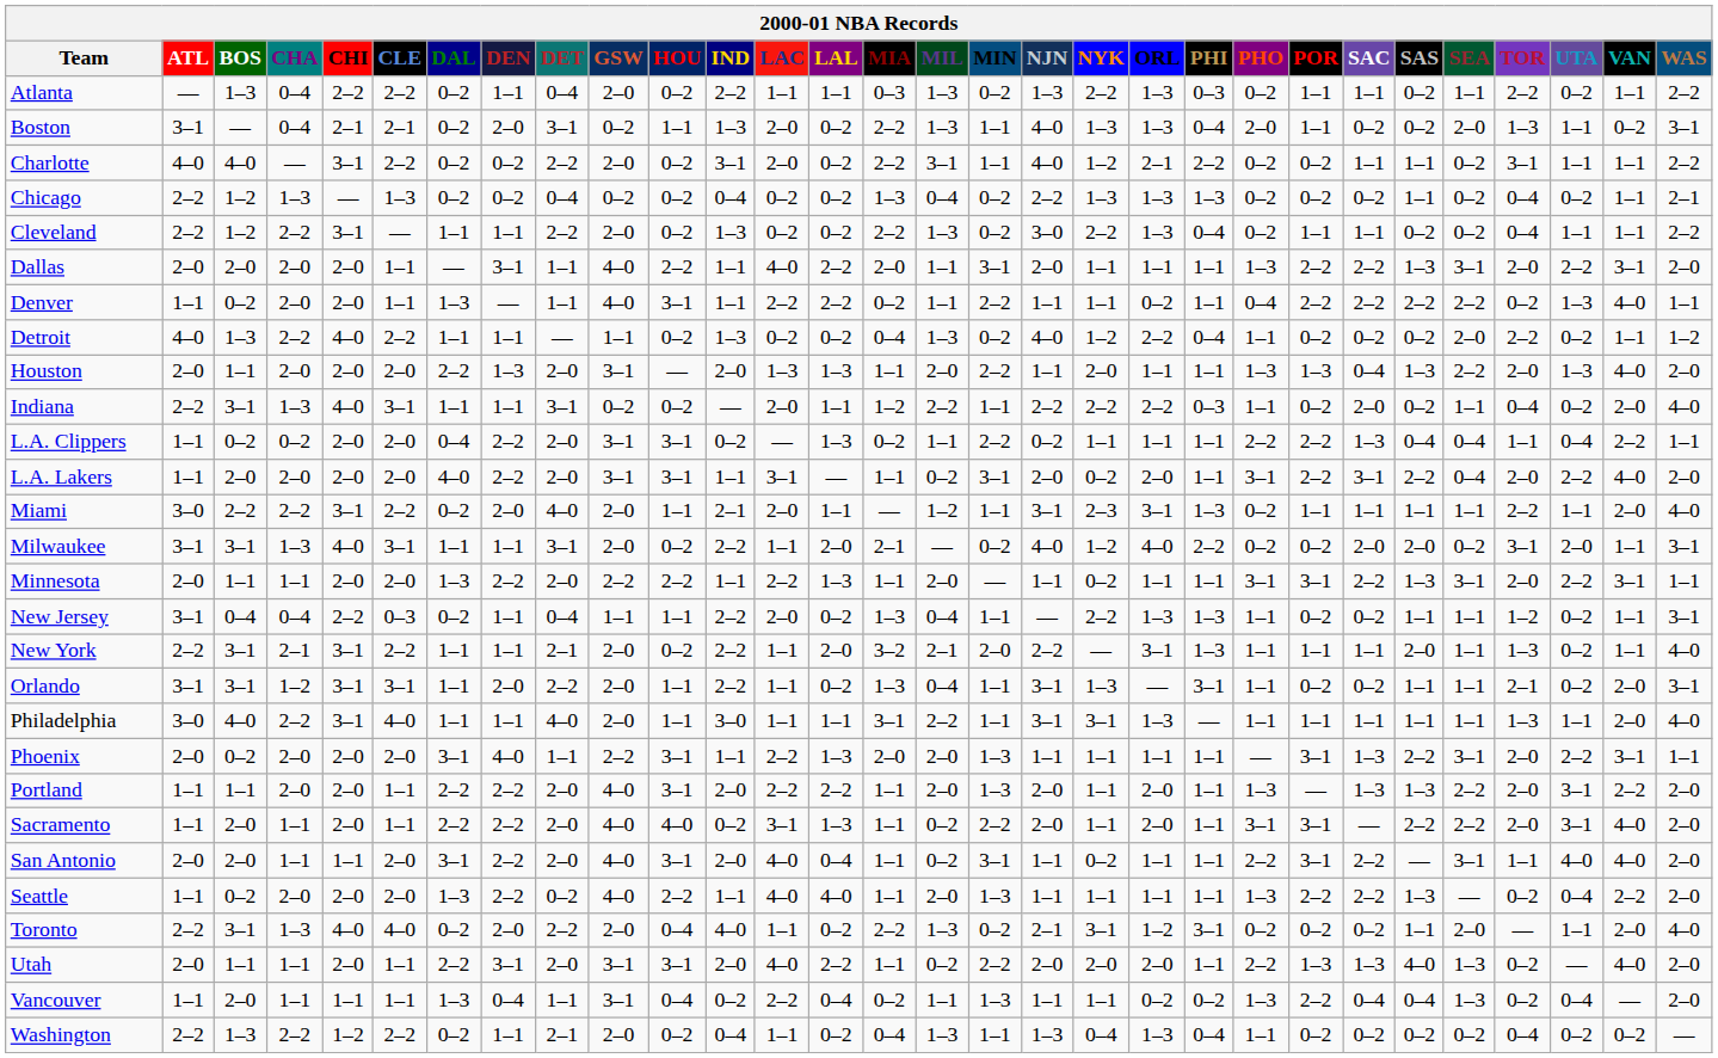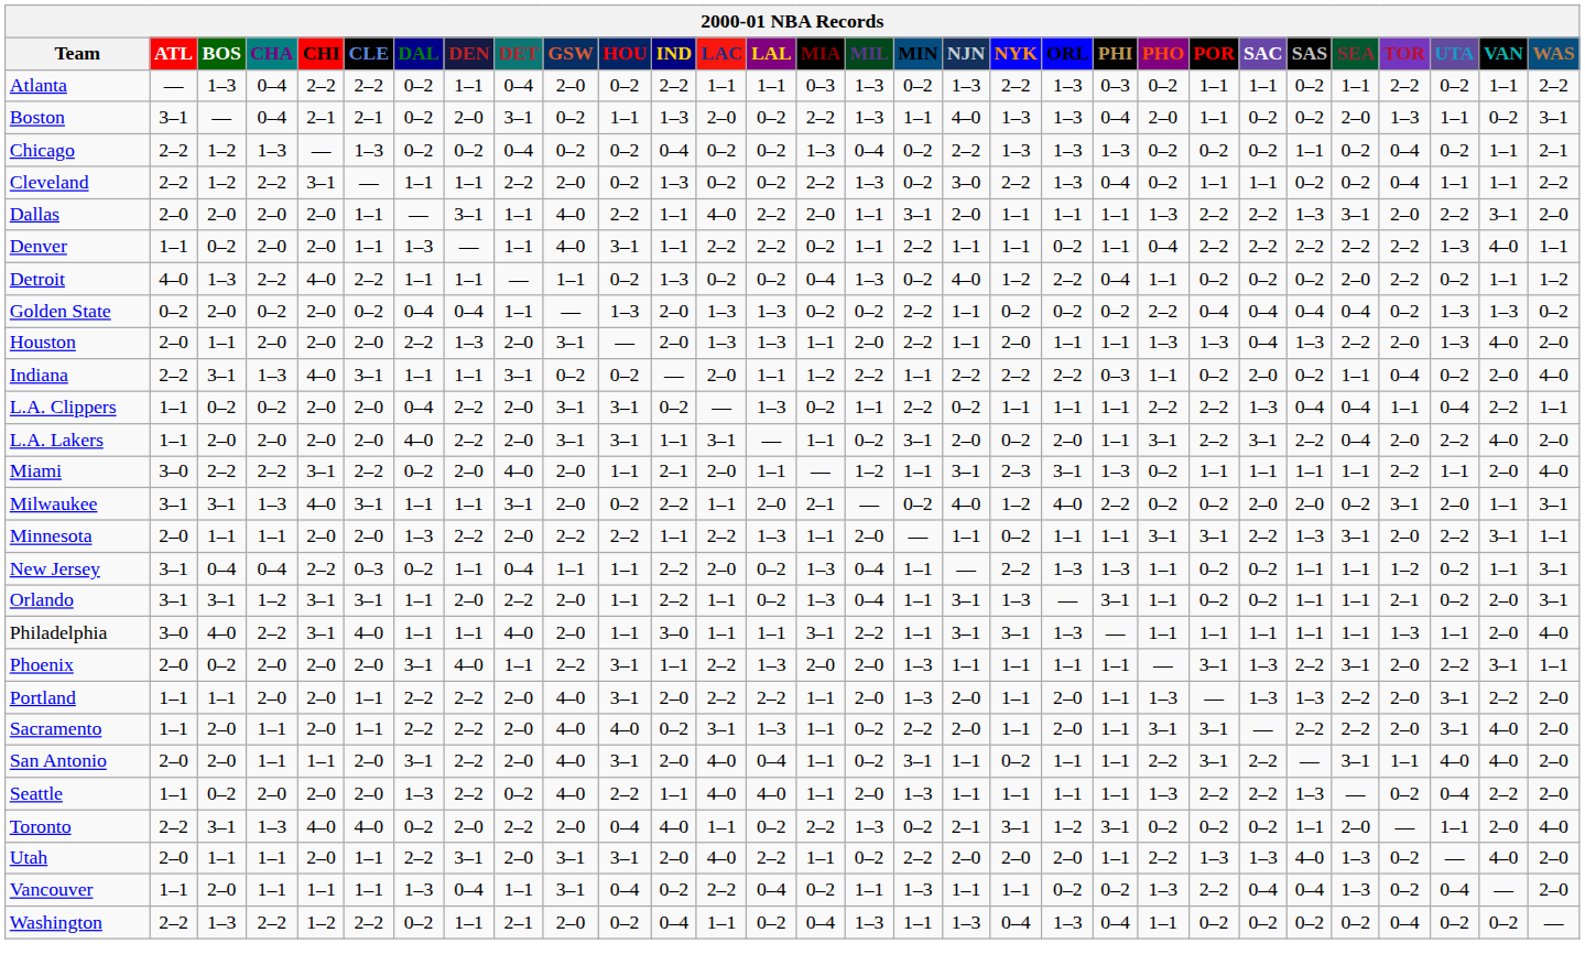 <table class="wikitable" style="font-size:90%; text-align:center;">
 <tr>
 <th colspan=30>2000-01 NBA Records</th>
 </tr>
 <tr>
 <th width=100>Team</th>
 <th style="background:#FF0000;color:#FFFFFF;width=35">ATL</th>
 <th style="background:#006400;color:#FFFFFF;width=35">BOS</th>
 <th style="background:#008080;color:#800080;width=35">CHA</th>
 <th style="background:#FF0000;color:#000000;width=35">CHI</th>
 <th style="background:#000000;color:#5787DC;width=35">CLE</th>
 <th style="background:#00008B;color:#008000;width=35">DAL</th>
 <th style="background:#141A44;color:#BC2224;width=35">DEN</th>
 <th style="background:#0C7674;color:#BB222C;width=35">DET</th>
 <th style="background:#072E63;color:#DC5A34;width=35">GSW</th>
 <th style="background:#002366;color:#FF0000;width=35">HOU</th>
 <th style="background:#000080;color:#FFD700;width=35">IND</th>
 <th style="background:#F9160D;color:#1A2E8B;width=35">LAC</th>
 <th style="background:#800080;color:#FFD700;width=35">LAL</th>
 <th style="background:#000000;color:#8B0000;width=35">MIA</th>
 <th style="background:#00471B;color:#5C378A;width=35">MIL</th>
 <th style="background:#044D80;color:#000000;width=35">MIN</th>
 <th style="background:#12305B;color:#C4CED4;width=35">NJN</th>
 <th style="background:#0000FF;color:#FF8C00;width=35">NYK</th>
 <th style="background:#0000FF;color:#000000;width=35">ORL</th>
 <th style="background:#000000;color:#BB9754;width=35">PHI</th>
 <th style="background:#800080;color:#FF4500;width=35">PHO</th>
 <th style="background:#000000;color:#FF0000;width=35">POR</th>
 <th style="background:#6846A8;color:#FFFFFF;width=35">SAC</th>
 <th style="background:#000000;color:#C0C0C0;width=35">SAS</th>
 <th style="background:#005831;color:#992634;width=35">SEA</th>
 <th style="background:#7436BF;color:#BE0F34;width=35">TOR</th>
 <th style="background:#644A9C;color:#149BC7;width=35">UTA</th>
 <th style="background:#000000;color:#0CB2AC;width=35">VAN</th>
 <th style="background:#044D7D;color:#BC7A44;width=35">WAS</th>
 </tr>
 <tr>
 <td style="text-align:left;"><a href='#'>Atlanta</a></td>
 <td>—</td>
 <td>1–3</td>
 <td>0–4</td>
 <td>2–2</td>
 <td>2–2</td>
 <td>0–2</td>
 <td>1–1</td>
 <td>0–4</td>
 <td>2–0</td>
 <td>0–2</td>
 <td>2–2</td>
 <td>1–1</td>
 <td>1–1</td>
 <td>0–3</td>
 <td>1–3</td>
 <td>0–2</td>
 <td>1–3</td>
 <td>2–2</td>
 <td>1–3</td>
 <td>0–3</td>
 <td>0–2</td>
 <td>1–1</td>
 <td>1–1</td>
 <td>0–2</td>
 <td>1–1</td>
 <td>2–2</td>
 <td>0–2</td>
 <td>1–1</td>
 <td>2–2</td>
 </tr>
 <tr>
 <td style="text-align:left;"><a href='#'>Boston</a></td>
 <td>3–1</td>
 <td>—</td>
 <td>0–4</td>
 <td>2–1</td>
 <td>2–1</td>
 <td>0–2</td>
 <td>2–0</td>
 <td>3–1</td>
 <td>0–2</td>
 <td>1–1</td>
 <td>1–3</td>
 <td>2–0</td>
 <td>0–2</td>
 <td>2–2</td>
 <td>1–3</td>
 <td>1–1</td>
 <td>4–0</td>
 <td>1–3</td>
 <td>1–3</td>
 <td>0–4</td>
 <td>2–0</td>
 <td>1–1</td>
 <td>0–2</td>
 <td>0–2</td>
 <td>2–0</td>
 <td>1–3</td>
 <td>1–1</td>
 <td>0–2</td>
 <td>3–1</td>
-</tr>
-<tr>
-<td style="text-align:left;"><a href='#'>Charlotte</a></td>
-<td>4–0</td>
-<td>4–0</td>
-<td>—</td>
-<td>3–1</td>
-<td>2–2</td>
-<td>0–2</td>
-<td>0–2</td>
-<td>2–2</td>
-<td>2–0</td>
-<td>0–2</td>
-<td>3–1</td>
-<td>2–0</td>
-<td>0–2</td>
-<td>2–2</td>
-<td>3–1</td>
-<td>1–1</td>
-<td>4–0</td>
-<td>1–2</td>
-<td>2–1</td>
-<td>2–2</td>
-<td>0–2</td>
-<td>0–2</td>
-<td>1–1</td>
-<td>1–1</td>
-<td>0–2</td>
-<td>3–1</td>
-<td>1–1</td>
-<td>1–1</td>
-<td>2–2</td>
 </tr>
 <tr>
 <td style="text-align:left;"><a href='#'>Chicago</a></td>
 <td>2–2</td>
 <td>1–2</td>
 <td>1–3</td>
 <td>—</td>
 <td>1–3</td>
 <td>0–2</td>
 <td>0–2</td>
 <td>0–4</td>
 <td>0–2</td>
 <td>0–2</td>
 <td>0–4</td>
 <td>0–2</td>
 <td>0–2</td>
 <td>1–3</td>
 <td>0–4</td>
 <td>0–2</td>
 <td>2–2</td>
 <td>1–3</td>
 <td>1–3</td>
 <td>1–3</td>
 <td>0–2</td>
 <td>0–2</td>
 <td>0–2</td>
 <td>1–1</td>
 <td>0–2</td>
 <td>0–4</td>
 <td>0–2</td>
 <td>1–1</td>
 <td>2–1</td>
 </tr>
 <tr>
 <td style="text-align:left;"><a href='#'>Cleveland</a></td>
 <td>2–2</td>
 <td>1–2</td>
 <td>2–2</td>
 <td>3–1</td>
 <td>—</td>
 <td>1–1</td>
 <td>1–1</td>
 <td>2–2</td>
 <td>2–0</td>
 <td>0–2</td>
 <td>1–3</td>
 <td>0–2</td>
 <td>0–2</td>
 <td>2–2</td>
 <td>1–3</td>
 <td>0–2</td>
 <td>3–0</td>
 <td>2–2</td>
 <td>1–3</td>
 <td>0–4</td>
 <td>0–2</td>
 <td>1–1</td>
 <td>1–1</td>
 <td>0–2</td>
 <td>0–2</td>
 <td>0–4</td>
 <td>1–1</td>
 <td>1–1</td>
 <td>2–2</td>
 </tr>
 <tr>
 <td style="text-align:left;"><a href='#'>Dallas</a></td>
 <td>2–0</td>
 <td>2–0</td>
 <td>2–0</td>
 <td>2–0</td>
 <td>1–1</td>
 <td>—</td>
 <td>3–1</td>
 <td>1–1</td>
 <td>4–0</td>
 <td>2–2</td>
 <td>1–1</td>
 <td>4–0</td>
 <td>2–2</td>
 <td>2–0</td>
 <td>1–1</td>
 <td>3–1</td>
 <td>2–0</td>
 <td>1–1</td>
 <td>1–1</td>
 <td>1–1</td>
 <td>1–3</td>
 <td>2–2</td>
 <td>2–2</td>
 <td>1–3</td>
 <td>3–1</td>
 <td>2–0</td>
 <td>2–2</td>
 <td>3–1</td>
 <td>2–0</td>
 </tr>
 <tr>
 <td style="text-align:left;"><a href='#'>Denver</a></td>
 <td>1–1</td>
 <td>0–2</td>
 <td>2–0</td>
 <td>2–0</td>
 <td>1–1</td>
 <td>1–3</td>
 <td>—</td>
 <td>1–1</td>
 <td>4–0</td>
 <td>3–1</td>
 <td>1–1</td>
 <td>2–2</td>
 <td>2–2</td>
 <td>0–2</td>
 <td>1–1</td>
 <td>2–2</td>
 <td>1–1</td>
 <td>1–1</td>
 <td>0–2</td>
 <td>1–1</td>
 <td>0–4</td>
 <td>2–2</td>
 <td>2–2</td>
 <td>2–2</td>
 <td>2–2</td>
-<td>0–2</td>
+<td>2–2</td>
 <td>1–3</td>
 <td>4–0</td>
 <td>1–1</td>
 </tr>
 <tr>
 <td style="text-align:left;"><a href='#'>Detroit</a></td>
 <td>4–0</td>
 <td>1–3</td>
 <td>2–2</td>
 <td>4–0</td>
 <td>2–2</td>
 <td>1–1</td>
 <td>1–1</td>
 <td>—</td>
 <td>1–1</td>
 <td>0–2</td>
 <td>1–3</td>
 <td>0–2</td>
 <td>0–2</td>
 <td>0–4</td>
 <td>1–3</td>
 <td>0–2</td>
 <td>4–0</td>
 <td>1–2</td>
 <td>2–2</td>
 <td>0–4</td>
 <td>1–1</td>
 <td>0–2</td>
 <td>0–2</td>
 <td>0–2</td>
 <td>2–0</td>
 <td>2–2</td>
 <td>0–2</td>
 <td>1–1</td>
 <td>1–2</td>
+</tr>
+<tr>
+<td style="text-align:left;"><a href='#'>Golden State</a></td>
+<td>0–2</td>
+<td>2–0</td>
+<td>0–2</td>
+<td>2–0</td>
+<td>0–2</td>
+<td>0–4</td>
+<td>0–4</td>
+<td>1–1</td>
+<td>—</td>
+<td>1–3</td>
+<td>2–0</td>
+<td>1–3</td>
+<td>1–3</td>
+<td>0–2</td>
+<td>0–2</td>
+<td>2–2</td>
+<td>1–1</td>
+<td>0–2</td>
+<td>0–2</td>
+<td>0–2</td>
+<td>2–2</td>
+<td>0–4</td>
+<td>0–4</td>
+<td>0–4</td>
+<td>0–4</td>
+<td>0–2</td>
+<td>1–3</td>
+<td>1–3</td>
+<td>0–2</td>
 </tr>
 <tr>
 <td style="text-align:left;"><a href='#'>Houston</a></td>
 <td>2–0</td>
 <td>1–1</td>
 <td>2–0</td>
 <td>2–0</td>
 <td>2–0</td>
 <td>2–2</td>
 <td>1–3</td>
 <td>2–0</td>
 <td>3–1</td>
 <td>—</td>
 <td>2–0</td>
 <td>1–3</td>
 <td>1–3</td>
 <td>1–1</td>
 <td>2–0</td>
 <td>2–2</td>
 <td>1–1</td>
 <td>2–0</td>
 <td>1–1</td>
 <td>1–1</td>
 <td>1–3</td>
 <td>1–3</td>
 <td>0–4</td>
 <td>1–3</td>
 <td>2–2</td>
 <td>2–0</td>
 <td>1–3</td>
 <td>4–0</td>
 <td>2–0</td>
 </tr>
 <tr>
 <td style="text-align:left;"><a href='#'>Indiana</a></td>
 <td>2–2</td>
 <td>3–1</td>
 <td>1–3</td>
 <td>4–0</td>
 <td>3–1</td>
 <td>1–1</td>
 <td>1–1</td>
 <td>3–1</td>
 <td>0–2</td>
 <td>0–2</td>
 <td>—</td>
 <td>2–0</td>
 <td>1–1</td>
 <td>1–2</td>
 <td>2–2</td>
 <td>1–1</td>
 <td>2–2</td>
 <td>2–2</td>
 <td>2–2</td>
 <td>0–3</td>
 <td>1–1</td>
 <td>0–2</td>
 <td>2–0</td>
 <td>0–2</td>
 <td>1–1</td>
 <td>0–4</td>
 <td>0–2</td>
 <td>2–0</td>
 <td>4–0</td>
 </tr>
 <tr>
 <td style="text-align:left;"><a href='#'>L.A. Clippers</a></td>
 <td>1–1</td>
 <td>0–2</td>
 <td>0–2</td>
 <td>2–0</td>
 <td>2–0</td>
 <td>0–4</td>
 <td>2–2</td>
 <td>2–0</td>
 <td>3–1</td>
 <td>3–1</td>
 <td>0–2</td>
 <td>—</td>
 <td>1–3</td>
 <td>0–2</td>
 <td>1–1</td>
 <td>2–2</td>
 <td>0–2</td>
 <td>1–1</td>
 <td>1–1</td>
 <td>1–1</td>
 <td>2–2</td>
 <td>2–2</td>
 <td>1–3</td>
 <td>0–4</td>
 <td>0–4</td>
 <td>1–1</td>
 <td>0–4</td>
 <td>2–2</td>
 <td>1–1</td>
 </tr>
 <tr>
 <td style="text-align:left;"><a href='#'>L.A. Lakers</a></td>
 <td>1–1</td>
 <td>2–0</td>
 <td>2–0</td>
 <td>2–0</td>
 <td>2–0</td>
 <td>4–0</td>
 <td>2–2</td>
 <td>2–0</td>
 <td>3–1</td>
 <td>3–1</td>
 <td>1–1</td>
 <td>3–1</td>
 <td>—</td>
 <td>1–1</td>
 <td>0–2</td>
 <td>3–1</td>
 <td>2–0</td>
 <td>0–2</td>
 <td>2–0</td>
 <td>1–1</td>
 <td>3–1</td>
 <td>2–2</td>
 <td>3–1</td>
 <td>2–2</td>
 <td>0–4</td>
 <td>2–0</td>
 <td>2–2</td>
 <td>4–0</td>
 <td>2–0</td>
 </tr>
 <tr>
 <td style="text-align:left;"><a href='#'>Miami</a></td>
 <td>3–0</td>
 <td>2–2</td>
 <td>2–2</td>
 <td>3–1</td>
 <td>2–2</td>
 <td>0–2</td>
 <td>2–0</td>
 <td>4–0</td>
 <td>2–0</td>
 <td>1–1</td>
 <td>2–1</td>
 <td>2–0</td>
 <td>1–1</td>
 <td>—</td>
 <td>1–2</td>
 <td>1–1</td>
 <td>3–1</td>
 <td>2–3</td>
 <td>3–1</td>
 <td>1–3</td>
 <td>0–2</td>
 <td>1–1</td>
 <td>1–1</td>
 <td>1–1</td>
 <td>1–1</td>
 <td>2–2</td>
 <td>1–1</td>
 <td>2–0</td>
 <td>4–0</td>
 </tr>
 <tr>
 <td style="text-align:left;"><a href='#'>Milwaukee</a></td>
 <td>3–1</td>
 <td>3–1</td>
 <td>1–3</td>
 <td>4–0</td>
 <td>3–1</td>
 <td>1–1</td>
 <td>1–1</td>
 <td>3–1</td>
 <td>2–0</td>
 <td>0–2</td>
 <td>2–2</td>
 <td>1–1</td>
 <td>2–0</td>
 <td>2–1</td>
 <td>—</td>
 <td>0–2</td>
 <td>4–0</td>
 <td>1–2</td>
 <td>4–0</td>
 <td>2–2</td>
 <td>0–2</td>
 <td>0–2</td>
 <td>2–0</td>
 <td>2–0</td>
 <td>0–2</td>
 <td>3–1</td>
 <td>2–0</td>
 <td>1–1</td>
 <td>3–1</td>
 </tr>
 <tr>
 <td style="text-align:left;"><a href='#'>Minnesota</a></td>
 <td>2–0</td>
 <td>1–1</td>
 <td>1–1</td>
 <td>2–0</td>
 <td>2–0</td>
 <td>1–3</td>
 <td>2–2</td>
 <td>2–0</td>
 <td>2–2</td>
 <td>2–2</td>
 <td>1–1</td>
 <td>2–2</td>
 <td>1–3</td>
 <td>1–1</td>
 <td>2–0</td>
 <td>—</td>
 <td>1–1</td>
 <td>0–2</td>
 <td>1–1</td>
 <td>1–1</td>
 <td>3–1</td>
 <td>3–1</td>
 <td>2–2</td>
 <td>1–3</td>
 <td>3–1</td>
 <td>2–0</td>
 <td>2–2</td>
 <td>3–1</td>
 <td>1–1</td>
 </tr>
 <tr>
 <td style="text-align:left;"><a href='#'>New Jersey</a></td>
 <td>3–1</td>
 <td>0–4</td>
 <td>0–4</td>
 <td>2–2</td>
 <td>0–3</td>
 <td>0–2</td>
 <td>1–1</td>
 <td>0–4</td>
 <td>1–1</td>
 <td>1–1</td>
 <td>2–2</td>
 <td>2–0</td>
 <td>0–2</td>
 <td>1–3</td>
 <td>0–4</td>
 <td>1–1</td>
 <td>—</td>
 <td>2–2</td>
 <td>1–3</td>
 <td>1–3</td>
 <td>1–1</td>
 <td>0–2</td>
 <td>0–2</td>
 <td>1–1</td>
 <td>1–1</td>
 <td>1–2</td>
 <td>0–2</td>
 <td>1–1</td>
 <td>3–1</td>
-</tr>
-<tr>
-<td style="text-align:left;"><a href='#'>New York</a></td>
-<td>2–2</td>
-<td>3–1</td>
-<td>2–1</td>
-<td>3–1</td>
-<td>2–2</td>
-<td>1–1</td>
-<td>1–1</td>
-<td>2–1</td>
-<td>2–0</td>
-<td>0–2</td>
-<td>2–2</td>
-<td>1–1</td>
-<td>2–0</td>
-<td>3–2</td>
-<td>2–1</td>
-<td>2–0</td>
-<td>2–2</td>
-<td>—</td>
-<td>3–1</td>
-<td>1–3</td>
-<td>1–1</td>
-<td>1–1</td>
-<td>1–1</td>
-<td>2–0</td>
-<td>1–1</td>
-<td>1–3</td>
-<td>0–2</td>
-<td>1–1</td>
-<td>4–0</td>
 </tr>
 <tr>
 <td style="text-align:left;"><a href='#'>Orlando</a></td>
 <td>3–1</td>
 <td>3–1</td>
 <td>1–2</td>
 <td>3–1</td>
 <td>3–1</td>
 <td>1–1</td>
 <td>2–0</td>
 <td>2–2</td>
 <td>2–0</td>
 <td>1–1</td>
 <td>2–2</td>
 <td>1–1</td>
 <td>0–2</td>
 <td>1–3</td>
 <td>0–4</td>
 <td>1–1</td>
 <td>3–1</td>
 <td>1–3</td>
 <td>—</td>
 <td>3–1</td>
 <td>1–1</td>
 <td>0–2</td>
 <td>0–2</td>
 <td>1–1</td>
 <td>1–1</td>
 <td>2–1</td>
 <td>0–2</td>
 <td>2–0</td>
 <td>3–1</td>
 </tr>
 <tr>
 <td style="text-align:left;">Philadelphia</td>
 <td>3–0</td>
 <td>4–0</td>
 <td>2–2</td>
 <td>3–1</td>
 <td>4–0</td>
 <td>1–1</td>
 <td>1–1</td>
 <td>4–0</td>
 <td>2–0</td>
 <td>1–1</td>
 <td>3–0</td>
 <td>1–1</td>
 <td>1–1</td>
 <td>3–1</td>
 <td>2–2</td>
 <td>1–1</td>
 <td>3–1</td>
 <td>3–1</td>
 <td>1–3</td>
 <td>—</td>
 <td>1–1</td>
 <td>1–1</td>
 <td>1–1</td>
 <td>1–1</td>
 <td>1–1</td>
 <td>1–3</td>
 <td>1–1</td>
 <td>2–0</td>
 <td>4–0</td>
 </tr>
 <tr>
 <td style="text-align:left;"><a href='#'>Phoenix</a></td>
 <td>2–0</td>
 <td>0–2</td>
 <td>2–0</td>
 <td>2–0</td>
 <td>2–0</td>
 <td>3–1</td>
 <td>4–0</td>
 <td>1–1</td>
 <td>2–2</td>
 <td>3–1</td>
 <td>1–1</td>
 <td>2–2</td>
 <td>1–3</td>
 <td>2–0</td>
 <td>2–0</td>
 <td>1–3</td>
 <td>1–1</td>
 <td>1–1</td>
 <td>1–1</td>
 <td>1–1</td>
 <td>—</td>
 <td>3–1</td>
 <td>1–3</td>
 <td>2–2</td>
 <td>3–1</td>
 <td>2–0</td>
 <td>2–2</td>
 <td>3–1</td>
 <td>1–1</td>
 </tr>
 <tr>
 <td style="text-align:left;"><a href='#'>Portland</a></td>
 <td>1–1</td>
 <td>1–1</td>
 <td>2–0</td>
 <td>2–0</td>
 <td>1–1</td>
 <td>2–2</td>
 <td>2–2</td>
 <td>2–0</td>
 <td>4–0</td>
 <td>3–1</td>
 <td>2–0</td>
 <td>2–2</td>
 <td>2–2</td>
 <td>1–1</td>
 <td>2–0</td>
 <td>1–3</td>
 <td>2–0</td>
 <td>1–1</td>
 <td>2–0</td>
 <td>1–1</td>
 <td>1–3</td>
 <td>—</td>
 <td>1–3</td>
 <td>1–3</td>
 <td>2–2</td>
 <td>2–0</td>
 <td>3–1</td>
 <td>2–2</td>
 <td>2–0</td>
 </tr>
 <tr>
 <td style="text-align:left;"><a href='#'>Sacramento</a></td>
 <td>1–1</td>
 <td>2–0</td>
 <td>1–1</td>
 <td>2–0</td>
 <td>1–1</td>
 <td>2–2</td>
 <td>2–2</td>
 <td>2–0</td>
 <td>4–0</td>
 <td>4–0</td>
 <td>0–2</td>
 <td>3–1</td>
 <td>1–3</td>
 <td>1–1</td>
 <td>0–2</td>
 <td>2–2</td>
 <td>2–0</td>
 <td>1–1</td>
 <td>2–0</td>
 <td>1–1</td>
 <td>3–1</td>
 <td>3–1</td>
 <td>—</td>
 <td>2–2</td>
 <td>2–2</td>
 <td>2–0</td>
 <td>3–1</td>
 <td>4–0</td>
 <td>2–0</td>
 </tr>
 <tr>
 <td style="text-align:left;"><a href='#'>San Antonio</a></td>
 <td>2–0</td>
 <td>2–0</td>
 <td>1–1</td>
 <td>1–1</td>
 <td>2–0</td>
 <td>3–1</td>
 <td>2–2</td>
 <td>2–0</td>
 <td>4–0</td>
 <td>3–1</td>
 <td>2–0</td>
 <td>4–0</td>
 <td>0–4</td>
 <td>1–1</td>
 <td>0–2</td>
 <td>3–1</td>
 <td>1–1</td>
 <td>0–2</td>
 <td>1–1</td>
 <td>1–1</td>
 <td>2–2</td>
 <td>3–1</td>
 <td>2–2</td>
 <td>—</td>
 <td>3–1</td>
 <td>1–1</td>
 <td>4–0</td>
 <td>4–0</td>
 <td>2–0</td>
 </tr>
 <tr>
 <td style="text-align:left;"><a href='#'>Seattle</a></td>
 <td>1–1</td>
 <td>0–2</td>
 <td>2–0</td>
 <td>2–0</td>
 <td>2–0</td>
 <td>1–3</td>
 <td>2–2</td>
 <td>0–2</td>
 <td>4–0</td>
 <td>2–2</td>
 <td>1–1</td>
 <td>4–0</td>
 <td>4–0</td>
 <td>1–1</td>
 <td>2–0</td>
 <td>1–3</td>
 <td>1–1</td>
 <td>1–1</td>
 <td>1–1</td>
 <td>1–1</td>
 <td>1–3</td>
 <td>2–2</td>
 <td>2–2</td>
 <td>1–3</td>
 <td>—</td>
 <td>0–2</td>
 <td>0–4</td>
 <td>2–2</td>
 <td>2–0</td>
 </tr>
 <tr>
 <td style="text-align:left;"><a href='#'>Toronto</a></td>
 <td>2–2</td>
 <td>3–1</td>
 <td>1–3</td>
 <td>4–0</td>
 <td>4–0</td>
 <td>0–2</td>
 <td>2–0</td>
 <td>2–2</td>
 <td>2–0</td>
 <td>0–4</td>
 <td>4–0</td>
 <td>1–1</td>
 <td>0–2</td>
 <td>2–2</td>
 <td>1–3</td>
 <td>0–2</td>
 <td>2–1</td>
 <td>3–1</td>
 <td>1–2</td>
 <td>3–1</td>
 <td>0–2</td>
 <td>0–2</td>
 <td>0–2</td>
 <td>1–1</td>
 <td>2–0</td>
 <td>—</td>
 <td>1–1</td>
 <td>2–0</td>
 <td>4–0</td>
 </tr>
 <tr>
 <td style="text-align:left;"><a href='#'>Utah</a></td>
 <td>2–0</td>
 <td>1–1</td>
 <td>1–1</td>
 <td>2–0</td>
 <td>1–1</td>
 <td>2–2</td>
 <td>3–1</td>
 <td>2–0</td>
 <td>3–1</td>
 <td>3–1</td>
 <td>2–0</td>
 <td>4–0</td>
 <td>2–2</td>
 <td>1–1</td>
 <td>0–2</td>
 <td>2–2</td>
 <td>2–0</td>
 <td>2–0</td>
 <td>2–0</td>
 <td>1–1</td>
 <td>2–2</td>
 <td>1–3</td>
 <td>1–3</td>
 <td>4–0</td>
 <td>1–3</td>
 <td>0–2</td>
 <td>—</td>
 <td>4–0</td>
 <td>2–0</td>
 </tr>
 <tr>
 <td style="text-align:left;"><a href='#'>Vancouver</a></td>
 <td>1–1</td>
 <td>2–0</td>
 <td>1–1</td>
 <td>1–1</td>
 <td>1–1</td>
 <td>1–3</td>
 <td>0–4</td>
 <td>1–1</td>
 <td>3–1</td>
 <td>0–4</td>
 <td>0–2</td>
 <td>2–2</td>
 <td>0–4</td>
 <td>0–2</td>
 <td>1–1</td>
 <td>1–3</td>
 <td>1–1</td>
 <td>1–1</td>
 <td>0–2</td>
 <td>0–2</td>
 <td>1–3</td>
 <td>2–2</td>
 <td>0–4</td>
 <td>0–4</td>
 <td>1–3</td>
 <td>0–2</td>
 <td>0–4</td>
 <td>—</td>
 <td>2–0</td>
 </tr>
 <tr>
 <td style="text-align:left;"><a href='#'>Washington</a></td>
 <td>2–2</td>
 <td>1–3</td>
 <td>2–2</td>
 <td>1–2</td>
 <td>2–2</td>
 <td>0–2</td>
 <td>1–1</td>
 <td>2–1</td>
 <td>2–0</td>
 <td>0–2</td>
 <td>0–4</td>
 <td>1–1</td>
 <td>0–2</td>
 <td>0–4</td>
 <td>1–3</td>
 <td>1–1</td>
 <td>1–3</td>
 <td>0–4</td>
 <td>1–3</td>
 <td>0–4</td>
 <td>1–1</td>
 <td>0–2</td>
 <td>0–2</td>
 <td>0–2</td>
 <td>0–2</td>
 <td>0–4</td>
 <td>0–2</td>
 <td>0–2</td>
 <td>—</td>
 </tr>
 </table>
